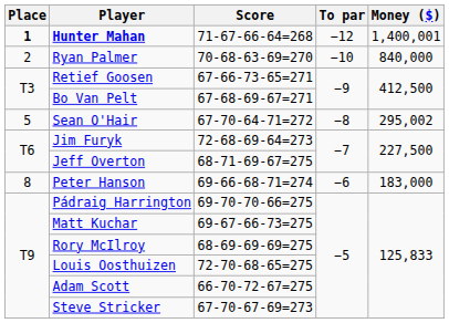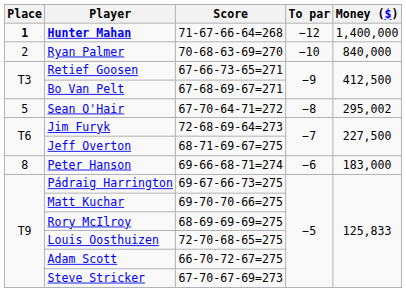 <table class="wikitable">
 <tr>
 <th>Place</th>
 <th>Player</th>
 <th>Score</th>
 <th>To par</th>
 <th>Money (<a href='#'>$</a>)</th>
 </tr>
 <tr>
 <td align="center"><strong>1</strong></td>
 <td> <strong><a href='#'>Hunter Mahan</a></strong></td>
 <td>71-67-66-64=268</td>
 <td align=center>−12</td>
-<td align="center">1,400,001</td>
+<td align="center">1,400,000</td>
 </tr>
 <tr>
 <td align="center">2</td>
 <td> <a href='#'>Ryan Palmer</a></td>
 <td>70-68-63-69=270</td>
 <td align=center>−10</td>
 <td align="center">840,000</td>
 </tr>
 <tr>
 <td rowspan="2" align="center">T3</td>
 <td> <a href='#'>Retief Goosen</a></td>
 <td>67-66-73-65=271</td>
 <td rowspan="2" align=center>−9</td>
 <td rowspan="2" align="center">412,500</td>
 </tr>
 <tr>
 <td> <a href='#'>Bo Van Pelt</a></td>
 <td>67-68-69-67=271</td>
 </tr>
 <tr>
 <td align="center">5</td>
 <td> <a href='#'>Sean O'Hair</a></td>
 <td>67-70-64-71=272</td>
 <td align=center>−8</td>
 <td align="center">295,002</td>
 </tr>
 <tr>
 <td rowspan="2" align="center">T6</td>
 <td> <a href='#'>Jim Furyk</a></td>
 <td>72-68-69-64=273</td>
 <td rowspan="2" align=center>−7</td>
 <td rowspan="2" align="center">227,500</td>
 </tr>
 <tr>
 <td> <a href='#'>Jeff Overton</a></td>
 <td>68-71-69-67=275</td>
 </tr>
 <tr>
 <td align="center">8</td>
 <td> <a href='#'>Peter Hanson</a></td>
 <td>69-66-68-71=274</td>
 <td align=center>−6</td>
 <td align="center">183,000</td>
 </tr>
 <tr>
 <td rowspan="6" align="center">T9</td>
 <td> <a href='#'>Pádraig Harrington</a></td>
-<td>69-70-70-66=275</td>
+<td>69-67-66-73=275</td>
 <td rowspan="6" align=center>−5</td>
 <td rowspan="6" align="center">125,833</td>
 </tr>
 <tr>
 <td> <a href='#'>Matt Kuchar</a></td>
-<td>69-67-66-73=275</td>
+<td>69-70-70-66=275</td>
 </tr>
 <tr>
 <td> <a href='#'>Rory McIlroy</a></td>
 <td>68-69-69-69=275</td>
 </tr>
 <tr>
 <td> <a href='#'>Louis Oosthuizen</a></td>
 <td>72-70-68-65=275</td>
 </tr>
 <tr>
 <td> <a href='#'>Adam Scott</a></td>
 <td>66-70-72-67=275</td>
 </tr>
 <tr>
 <td> <a href='#'>Steve Stricker</a></td>
 <td>67-70-67-69=273</td>
 </tr>
 </table>
